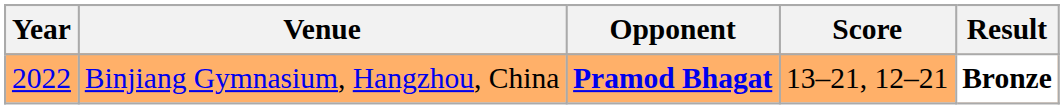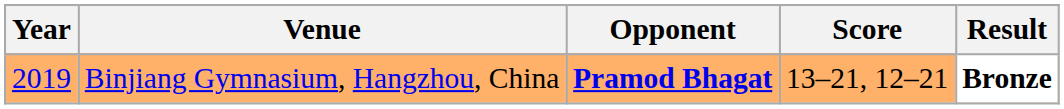 <table class="sortable wikitable" style="font-size: 90%;">
 <tr>
 <th>Year</th>
 <th>Venue</th>
 <th>Opponent</th>
 <th>Score</th>
 <th>Result</th>
 </tr>
 <tr style="background:#FFB069">
-<td align="center"><a href='#'>2022</a></td>
+<td align="center"><a href='#'>2019</a></td>
 <td align="left"><a href='#'>Binjiang Gymnasium</a>, <a href='#'>Hangzhou</a>, China</td>
 <td align="left"><strong> <a href='#'>Pramod Bhagat</a></strong></td>
 <td align="left">13–21, 12–21</td>
 <td style="text-align:left; background:white"> <strong>Bronze</strong></td>
 </tr>
 </table>
